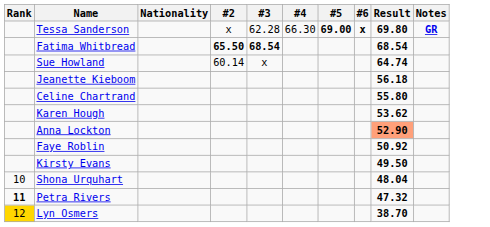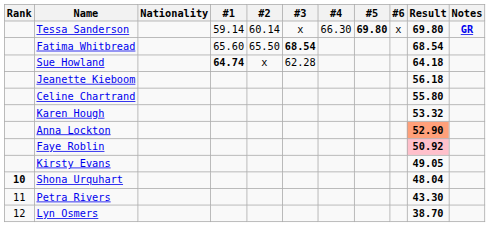 <table class="wikitable sortable" style=" text-align:center">
 <tr>
 <th>Rank</th>
 <th>Name</th>
 <th>Nationality</th>
+<th>#1</th>
 <th>#2</th>
 <th>#3</th>
 <th>#4</th>
 <th>#5</th>
 <th>#6</th>
 <th>Result</th>
 <th>Notes</th>
 </tr>
 <tr>
 <td></td>
 <td align=left><a href='#'>Tessa Sanderson</a></td>
 <td align=left></td>
+<td>59.14</td>
+<td>60.14</td>
 <td>x</td>
-<td>62.28</td>
 <td>66.30</td>
-<td><strong>69.00</strong></td>
-<td><strong>x</strong></td>
+<td><strong>69.80</strong></td>
+<td>x</td>
 <td><strong>69.80</strong></td>
 <td><strong><a href='#'>GR</a></strong></td>
 </tr>
 <tr>
 <td></td>
 <td align=left><a href='#'>Fatima Whitbread</a></td>
 <td align=left></td>
-<td><strong>65.50</strong></td>
+<td>65.60</td>
+<td>65.50</td>
 <td><strong>68.54</strong></td>
 <td></td>
 <td></td>
 <td></td>
 <td><strong>68.54</strong></td>
 <td></td>
 </tr>
 <tr>
 <td></td>
 <td align=left><a href='#'>Sue Howland</a></td>
 <td align=left></td>
-<td>60.14</td>
+<td><strong>64.74</strong></td>
 <td>x</td>
+<td>62.28</td>
 <td></td>
 <td></td>
 <td></td>
-<td><strong>64.74</strong></td>
+<td><strong>64.18</strong></td>
 <td></td>
 </tr>
 <tr>
 <td></td>
 <td align=left><a href='#'>Jeanette Kieboom</a></td>
 <td align=left></td>
+<td></td>
 <td></td>
 <td></td>
 <td></td>
 <td></td>
 <td></td>
 <td><strong>56.18</strong></td>
 <td></td>
 </tr>
 <tr>
 <td></td>
 <td align=left><a href='#'>Celine Chartrand</a></td>
 <td align=left></td>
 <td></td>
 <td></td>
 <td></td>
 <td></td>
 <td></td>
+<td></td>
 <td><strong>55.80</strong></td>
 <td></td>
 </tr>
 <tr>
 <td></td>
 <td align=left><a href='#'>Karen Hough</a></td>
 <td align=left></td>
 <td></td>
 <td></td>
 <td></td>
 <td></td>
 <td></td>
-<td><strong>53.62</strong></td>
+<td></td>
+<td><strong>53.32</strong></td>
 <td></td>
 </tr>
 <tr>
 <td></td>
 <td align=left><a href='#'>Anna Lockton</a></td>
 <td align=left></td>
+<td></td>
 <td></td>
 <td></td>
 <td></td>
 <td></td>
 <td></td>
 <td style="background: lightsalmon;"><strong>52.90</strong></td>
 <td></td>
 </tr>
 <tr>
 <td></td>
 <td align=left><a href='#'>Faye Roblin</a></td>
 <td align=left></td>
 <td></td>
 <td></td>
 <td></td>
 <td></td>
 <td></td>
-<td><strong>50.92</strong></td>
+<td></td>
+<td style="background: pink;"><strong>50.92</strong></td>
 <td></td>
 </tr>
 <tr>
 <td></td>
 <td align=left><a href='#'>Kirsty Evans</a></td>
 <td align=left></td>
 <td></td>
 <td></td>
 <td></td>
 <td></td>
 <td></td>
-<td><strong>49.50</strong></td>
+<td></td>
+<td><strong>49.05</strong></td>
 <td></td>
 </tr>
 <tr>
-<td>10</td>
+<td><strong>10</strong></td>
 <td align=left><a href='#'>Shona Urquhart</a></td>
 <td align=left></td>
+<td></td>
 <td></td>
 <td></td>
 <td></td>
 <td></td>
 <td></td>
 <td><strong>48.04</strong></td>
 <td></td>
 </tr>
 <tr>
-<td><strong>11</strong></td>
+<td>11</td>
 <td align=left><a href='#'>Petra Rivers</a></td>
 <td align=left></td>
 <td></td>
 <td></td>
 <td></td>
 <td></td>
 <td></td>
-<td><strong>47.32</strong></td>
+<td></td>
+<td><strong>43.30</strong></td>
 <td></td>
 </tr>
 <tr>
-<td style="background: gold;">12</td>
+<td>12</td>
 <td align=left><a href='#'>Lyn Osmers</a></td>
 <td align=left></td>
+<td></td>
 <td></td>
 <td></td>
 <td></td>
 <td></td>
 <td></td>
 <td><strong>38.70</strong></td>
 <td></td>
 </tr>
 </table>
